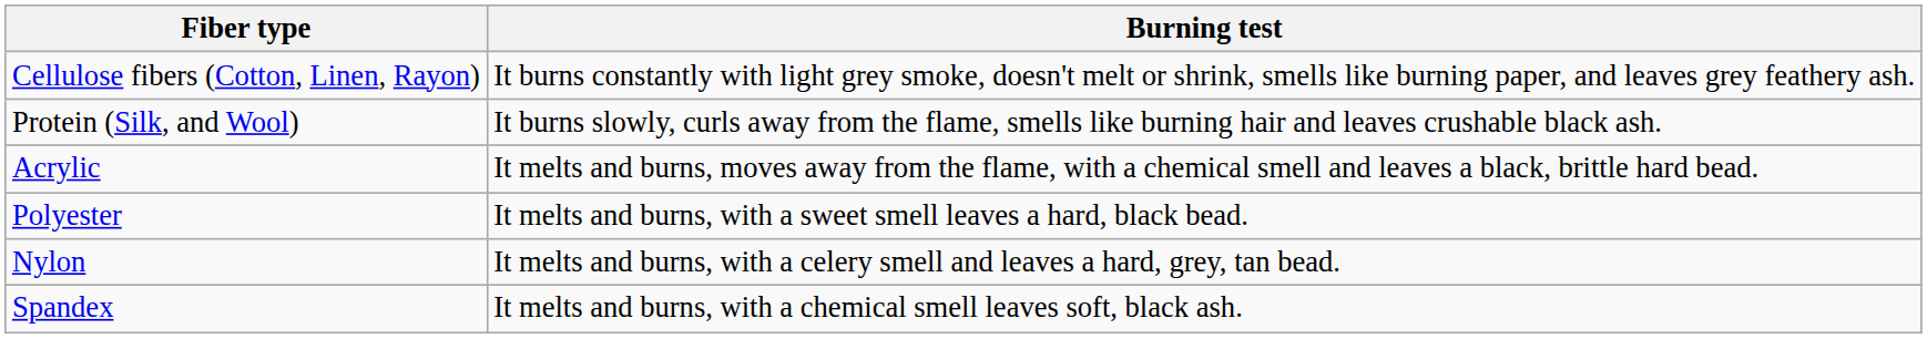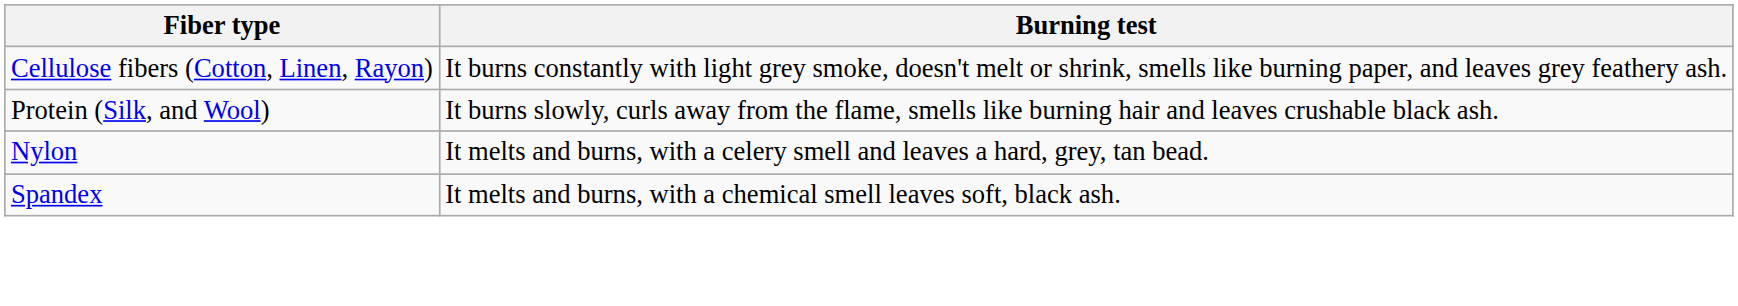 <table class="wikitable">
 <tr>
 <th>Fiber type</th>
 <th>Burning test</th>
 </tr>
 <tr>
 <td><a href='#'>Cellulose</a> fibers (<a href='#'>Cotton</a>, <a href='#'>Linen</a>, <a href='#'>Rayon</a>)</td>
 <td>It burns constantly with light grey smoke, doesn't melt or shrink, smells like burning paper, and leaves grey feathery ash.</td>
 </tr>
 <tr>
 <td>Protein (<a href='#'>Silk</a>, and <a href='#'>Wool</a>)</td>
 <td>It burns slowly, curls away from the flame, smells like burning hair and leaves crushable black ash.</td>
 </tr>
 <tr>
-<td><a href='#'>Acrylic</a></td>
-<td>It melts and burns, moves away from the flame, with a chemical smell and leaves a black, brittle hard bead.</td>
-</tr>
-<tr>
-<td><a href='#'>Polyester</a></td>
-<td>It melts and burns, with a sweet smell leaves a hard, black bead.</td>
-</tr>
-<tr>
 <td><a href='#'>Nylon</a></td>
 <td>It melts and burns, with a celery smell and leaves a hard, grey, tan bead.</td>
 </tr>
 <tr>
 <td><a href='#'>Spandex</a></td>
 <td>It melts and burns, with a chemical smell leaves soft, black ash.</td>
 </tr>
 </table>
